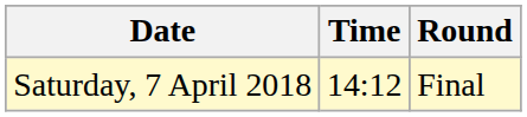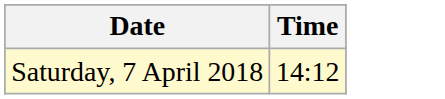 <table class="wikitable">
 <tr>
 <th>Date</th>
 <th>Time</th>
-<th>Round</th>
 </tr>
 <tr>
 <td style=background:lemonchiffon>Saturday, 7 April 2018</td>
 <td style=background:lemonchiffon>14:12</td>
-<td style=background:lemonchiffon>Final</td>
 </tr>
 </table>
